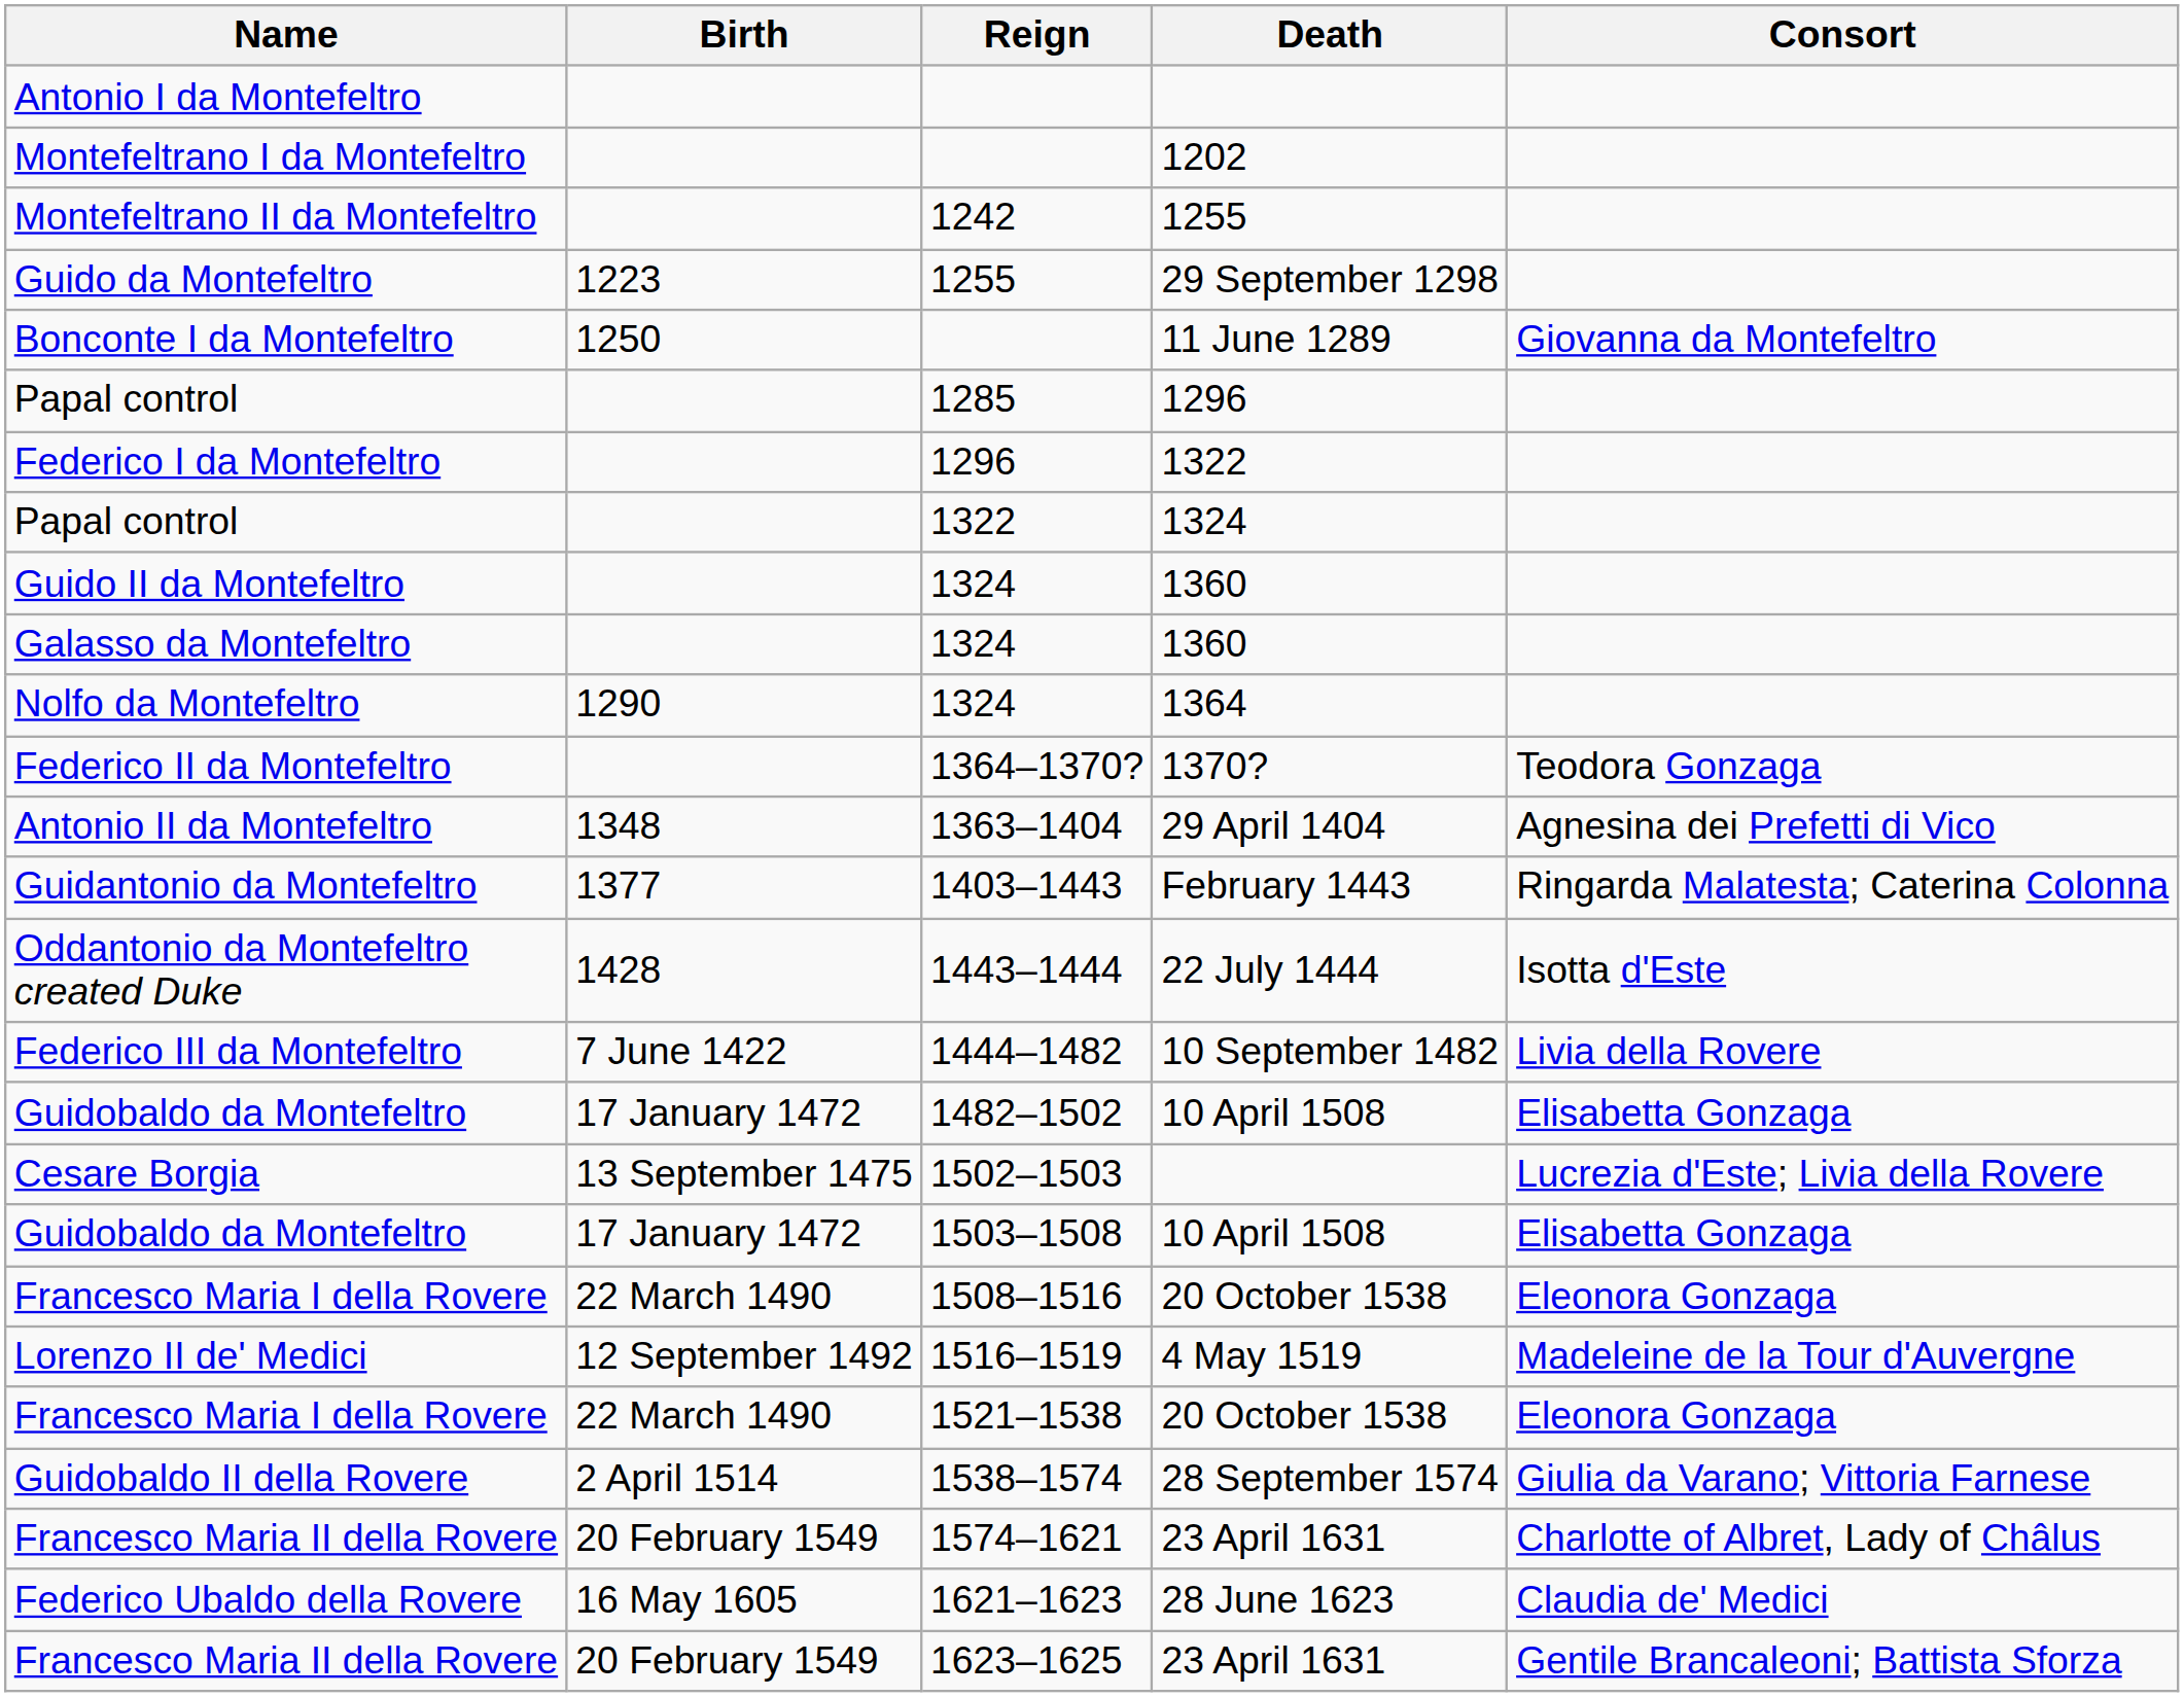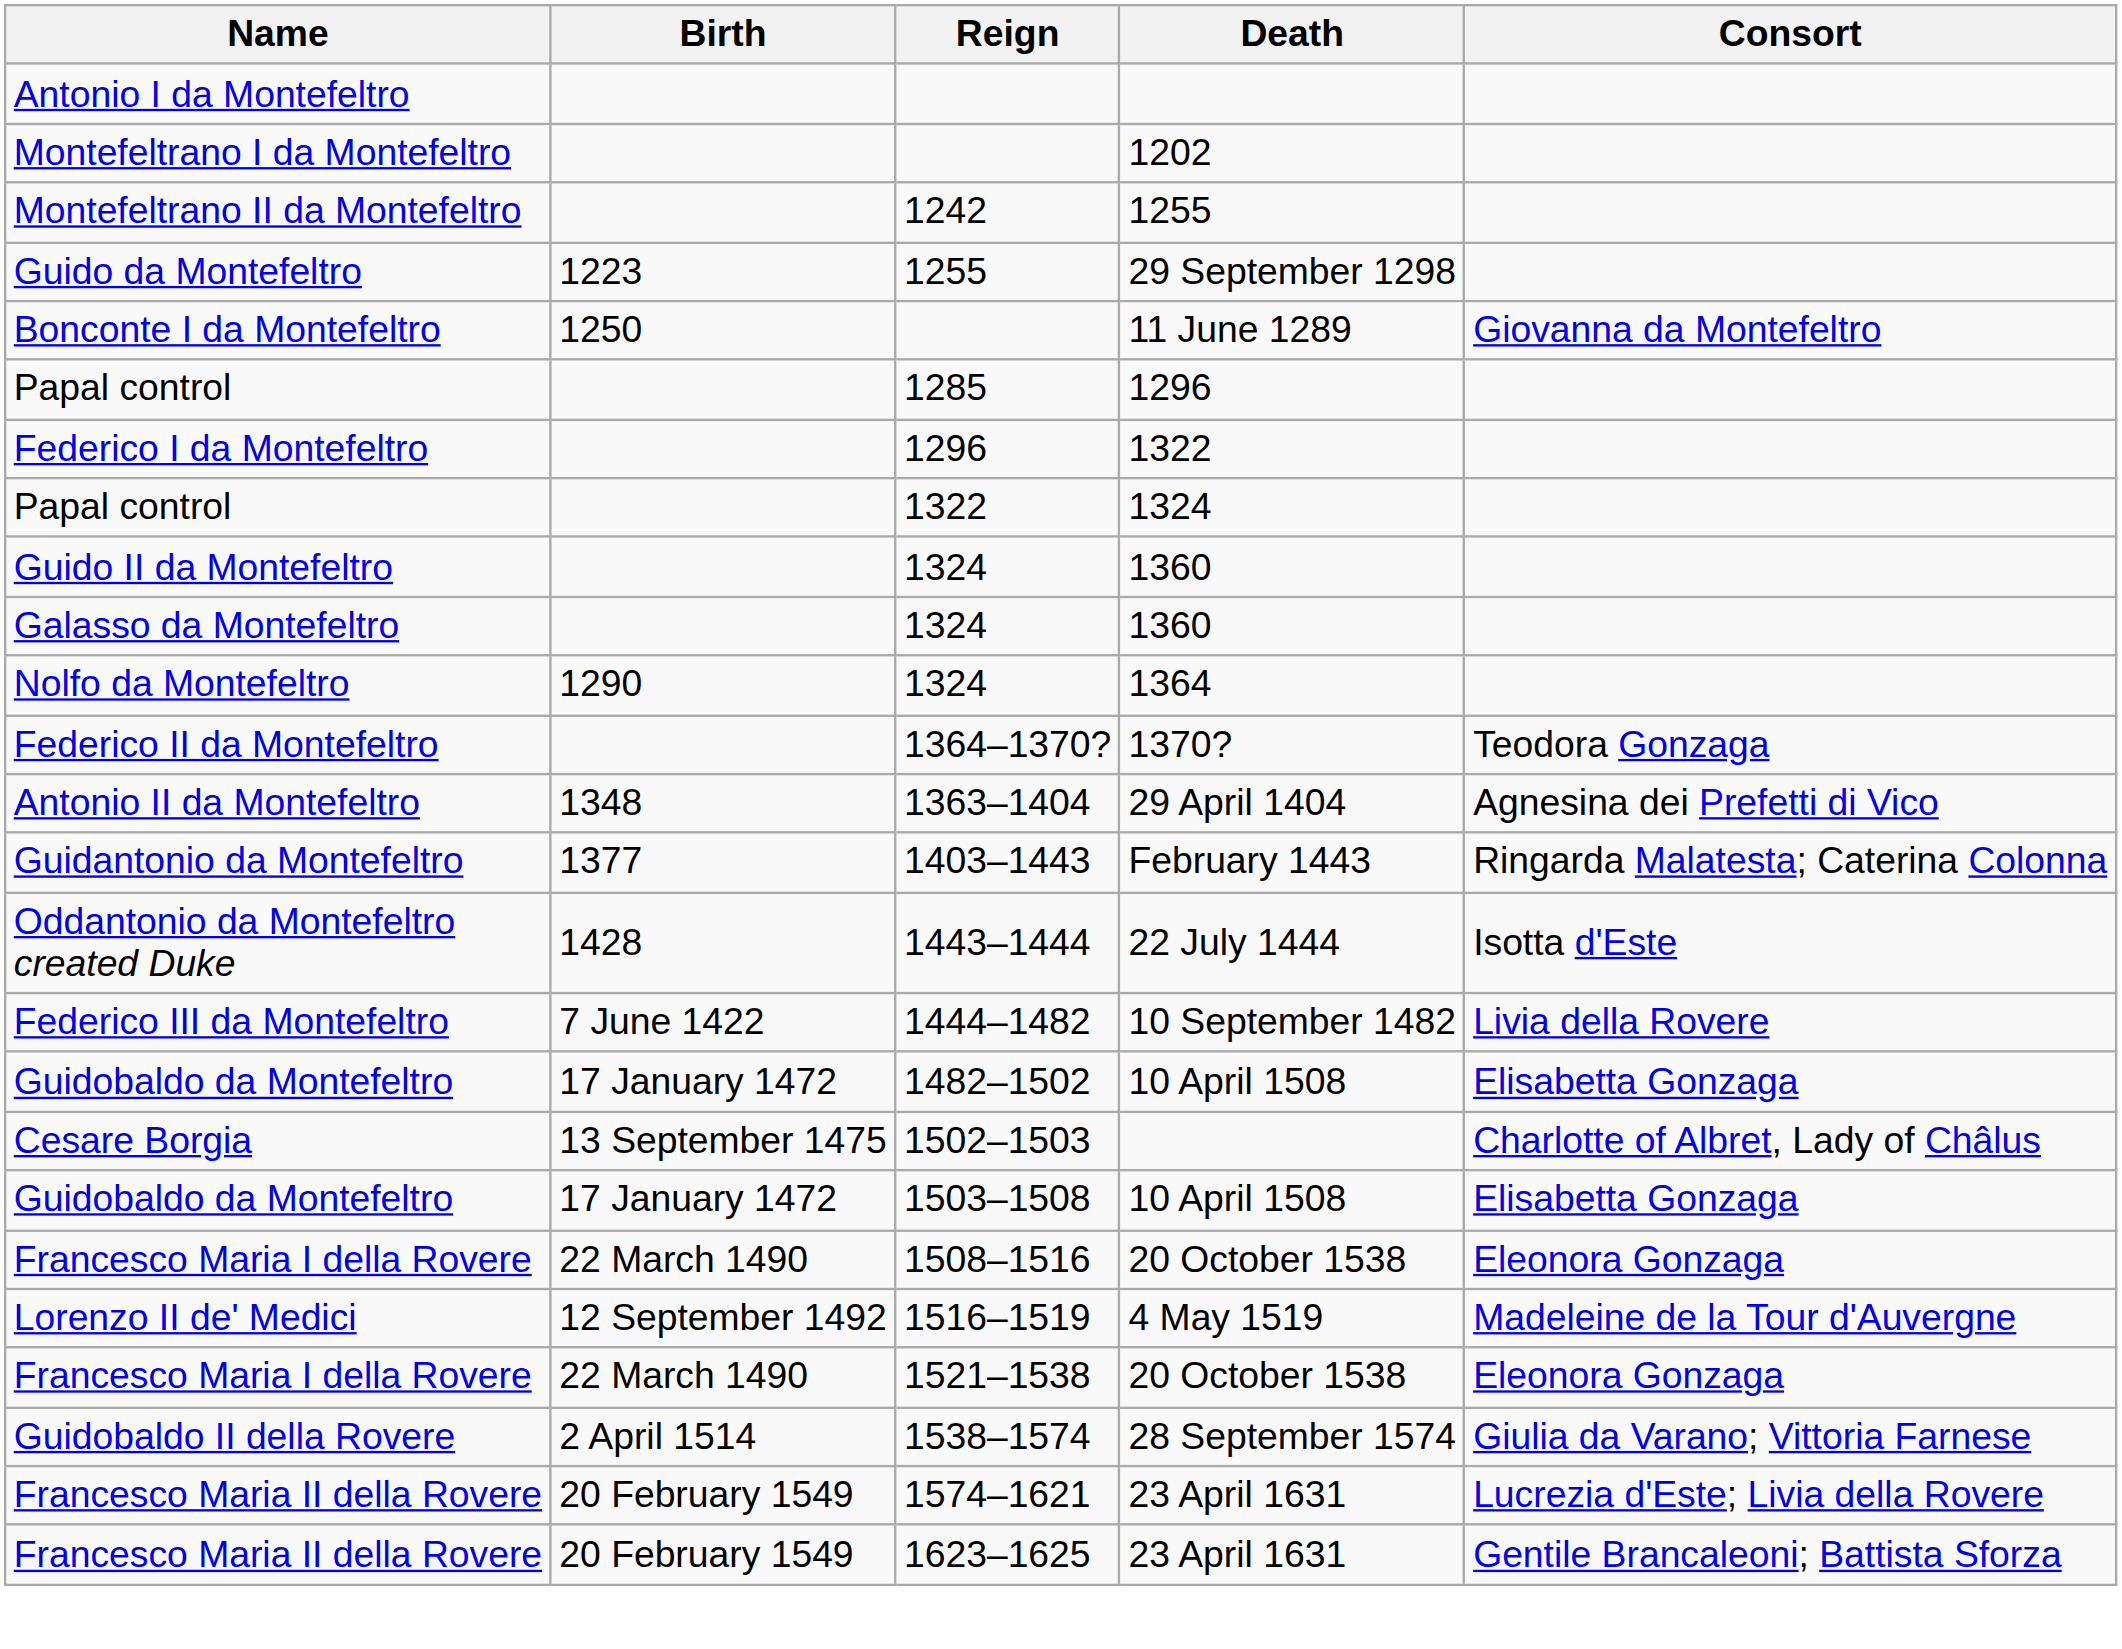 <table class="wikitable">
 <tr>
 <th>Name</th>
 <th>Birth</th>
 <th>Reign</th>
 <th>Death</th>
 <th>Consort</th>
 </tr>
 <tr>
 <td><a href='#'>Antonio I da Montefeltro</a></td>
 <td></td>
 <td></td>
 <td></td>
 <td></td>
 </tr>
 <tr>
 <td><a href='#'>Montefeltrano I da Montefeltro</a></td>
 <td></td>
 <td></td>
 <td>1202</td>
 <td></td>
 </tr>
 <tr>
 <td><a href='#'>Montefeltrano II da Montefeltro</a></td>
 <td></td>
 <td>1242</td>
 <td>1255</td>
 <td></td>
 </tr>
 <tr>
 <td><a href='#'>Guido da Montefeltro</a></td>
 <td>1223</td>
 <td>1255</td>
 <td>29 September 1298</td>
 <td></td>
 </tr>
 <tr>
 <td><a href='#'>Bonconte I da Montefeltro</a></td>
 <td>1250</td>
 <td></td>
 <td>11 June 1289</td>
 <td><a href='#'>Giovanna da Montefeltro</a></td>
 </tr>
 <tr>
 <td>Papal control</td>
 <td></td>
 <td>1285</td>
 <td>1296</td>
 <td></td>
 </tr>
 <tr>
 <td><a href='#'>Federico I da Montefeltro</a></td>
 <td></td>
 <td>1296</td>
 <td>1322</td>
 <td></td>
 </tr>
 <tr>
 <td>Papal control</td>
 <td></td>
 <td>1322</td>
 <td>1324</td>
 <td></td>
 </tr>
 <tr>
 <td><a href='#'>Guido II da Montefeltro</a></td>
 <td></td>
 <td>1324</td>
 <td>1360</td>
 <td></td>
 </tr>
 <tr>
 <td><a href='#'>Galasso da Montefeltro</a></td>
 <td></td>
 <td>1324</td>
 <td>1360</td>
 <td></td>
 </tr>
 <tr>
 <td><a href='#'>Nolfo da Montefeltro</a></td>
 <td> 1290</td>
 <td>1324</td>
 <td>1364</td>
 <td></td>
 </tr>
 <tr>
 <td><a href='#'>Federico II da Montefeltro</a></td>
 <td> </td>
 <td>1364–1370?</td>
 <td>1370?</td>
 <td>Teodora <a href='#'>Gonzaga</a></td>
 </tr>
 <tr>
 <td><a href='#'>Antonio II da Montefeltro</a></td>
 <td>1348</td>
 <td>1363–1404</td>
 <td>29 April 1404</td>
 <td>Agnesina dei <a href='#'>Prefetti di Vico</a></td>
 </tr>
 <tr>
 <td><a href='#'>Guidantonio da Montefeltro</a></td>
 <td>1377</td>
 <td>1403–1443</td>
 <td>February 1443</td>
 <td>Ringarda <a href='#'>Malatesta</a>; Caterina <a href='#'>Colonna</a></td>
 </tr>
 <tr>
 <td><a href='#'>Oddantonio da Montefeltro</a><br><em>created Duke</em></td>
 <td>1428</td>
 <td>1443–1444</td>
 <td>22 July 1444</td>
 <td>Isotta <a href='#'>d'Este</a></td>
 </tr>
 <tr>
 <td><a href='#'>Federico III da Montefeltro</a></td>
 <td>7 June 1422</td>
 <td>1444–1482</td>
 <td>10 September 1482</td>
 <td><a href='#'>Livia della Rovere</a></td>
 </tr>
 <tr>
 <td><a href='#'>Guidobaldo da Montefeltro</a></td>
 <td>17 January 1472</td>
 <td>1482–1502</td>
 <td>10 April 1508</td>
 <td><a href='#'>Elisabetta Gonzaga</a></td>
 </tr>
 <tr>
 <td><a href='#'>Cesare Borgia</a></td>
 <td>13 September 1475</td>
 <td>1502–1503</td>
 <td> </td>
-<td><a href='#'>Lucrezia d'Este</a>; <a href='#'>Livia della Rovere</a></td>
+<td><a href='#'>Charlotte of Albret</a>, Lady of <a href='#'>Châlus</a></td>
 </tr>
 <tr>
 <td><a href='#'>Guidobaldo da Montefeltro</a></td>
 <td>17 January 1472</td>
 <td>1503–1508</td>
 <td>10 April 1508</td>
 <td><a href='#'>Elisabetta Gonzaga</a></td>
 </tr>
 <tr>
 <td><a href='#'>Francesco Maria I della Rovere</a></td>
 <td>22 March 1490</td>
 <td>1508–1516</td>
 <td>20 October 1538</td>
 <td><a href='#'>Eleonora Gonzaga</a></td>
 </tr>
 <tr>
 <td><a href='#'>Lorenzo II de' Medici</a></td>
 <td>12 September 1492</td>
 <td>1516–1519</td>
 <td>4 May 1519</td>
 <td><a href='#'>Madeleine de la Tour d'Auvergne</a></td>
 </tr>
 <tr>
 <td><a href='#'>Francesco Maria I della Rovere</a></td>
 <td>22 March 1490</td>
 <td>1521–1538</td>
 <td>20 October 1538</td>
 <td><a href='#'>Eleonora Gonzaga</a></td>
 </tr>
 <tr>
 <td><a href='#'>Guidobaldo II della Rovere</a></td>
 <td>2 April 1514</td>
 <td>1538–1574</td>
 <td>28 September 1574</td>
 <td><a href='#'>Giulia da Varano</a>; <a href='#'>Vittoria Farnese</a></td>
 </tr>
 <tr>
 <td><a href='#'>Francesco Maria II della Rovere</a></td>
 <td>20 February 1549</td>
 <td>1574–1621</td>
 <td>23 April 1631</td>
-<td><a href='#'>Charlotte of Albret</a>, Lady of <a href='#'>Châlus</a></td>
-</tr>
-<tr>
-<td><a href='#'>Federico Ubaldo della Rovere</a></td>
-<td>16 May 1605</td>
-<td>1621–1623</td>
-<td>28 June 1623</td>
-<td><a href='#'>Claudia de' Medici</a></td>
+<td><a href='#'>Lucrezia d'Este</a>; <a href='#'>Livia della Rovere</a></td>
 </tr>
 <tr>
 <td><a href='#'>Francesco Maria II della Rovere</a></td>
 <td>20 February 1549</td>
 <td>1623–1625</td>
 <td>23 April 1631</td>
 <td><a href='#'>Gentile Brancaleoni</a>; <a href='#'>Battista Sforza</a></td>
 </tr>
 </table>
